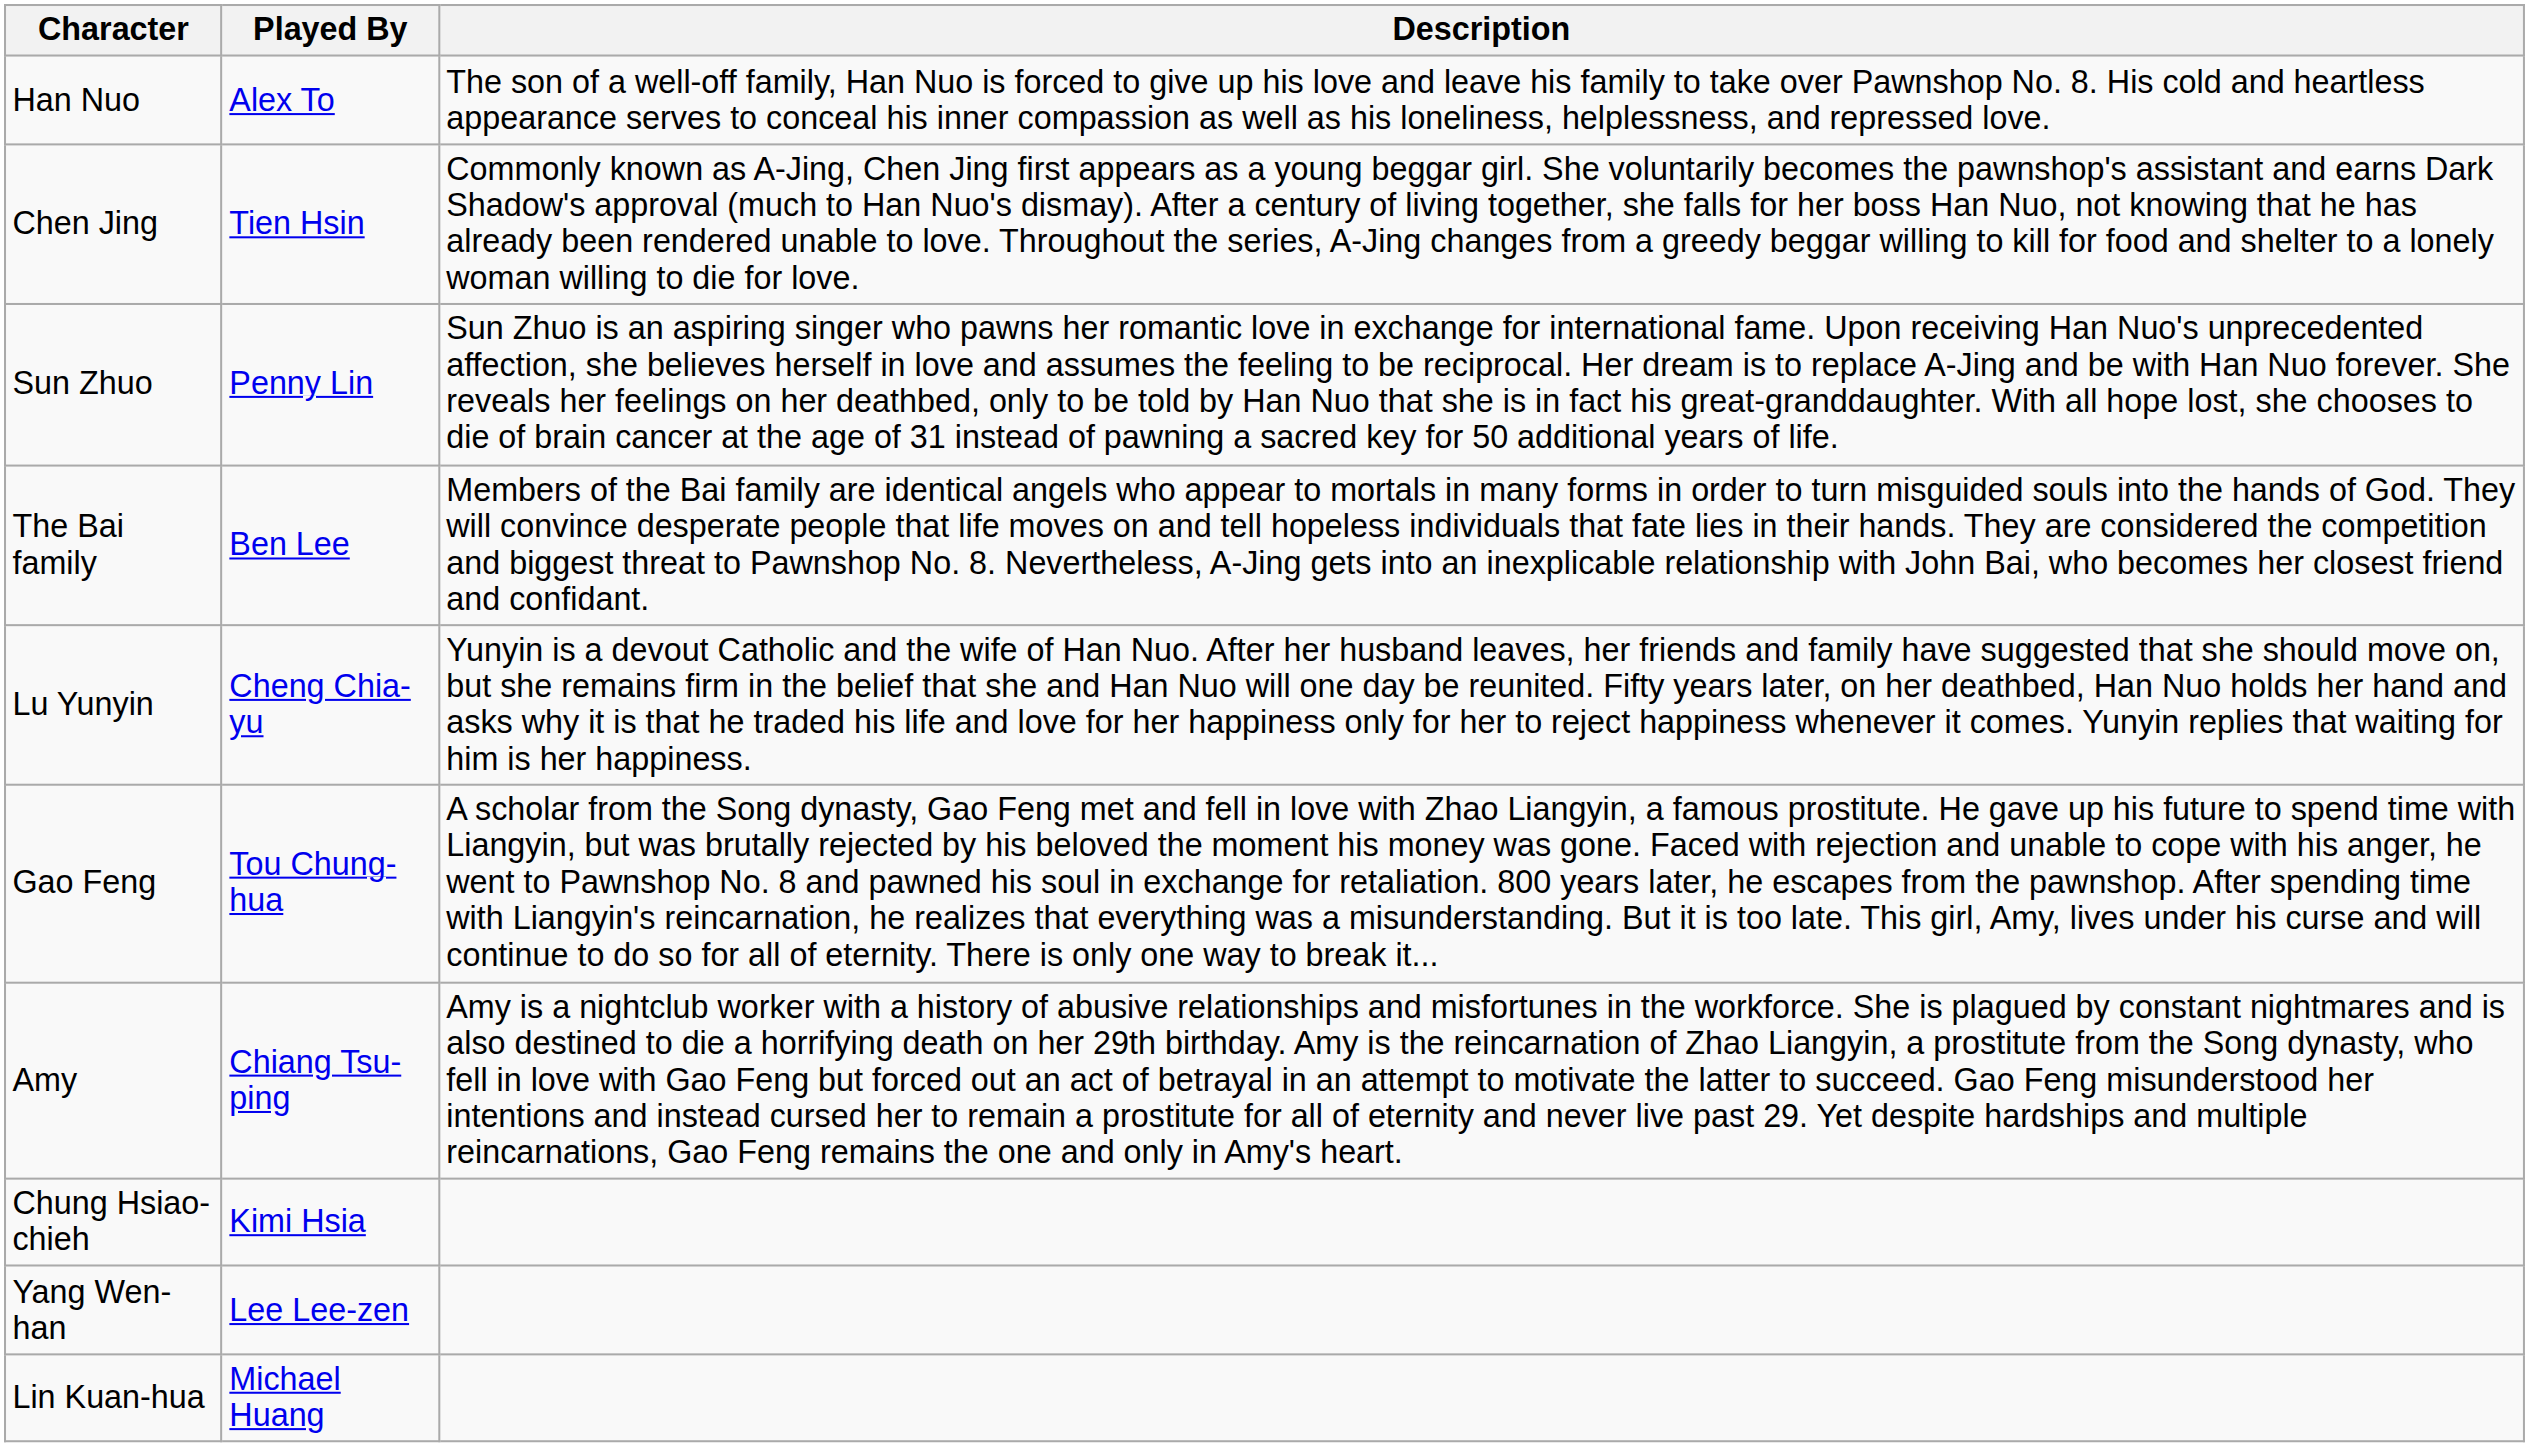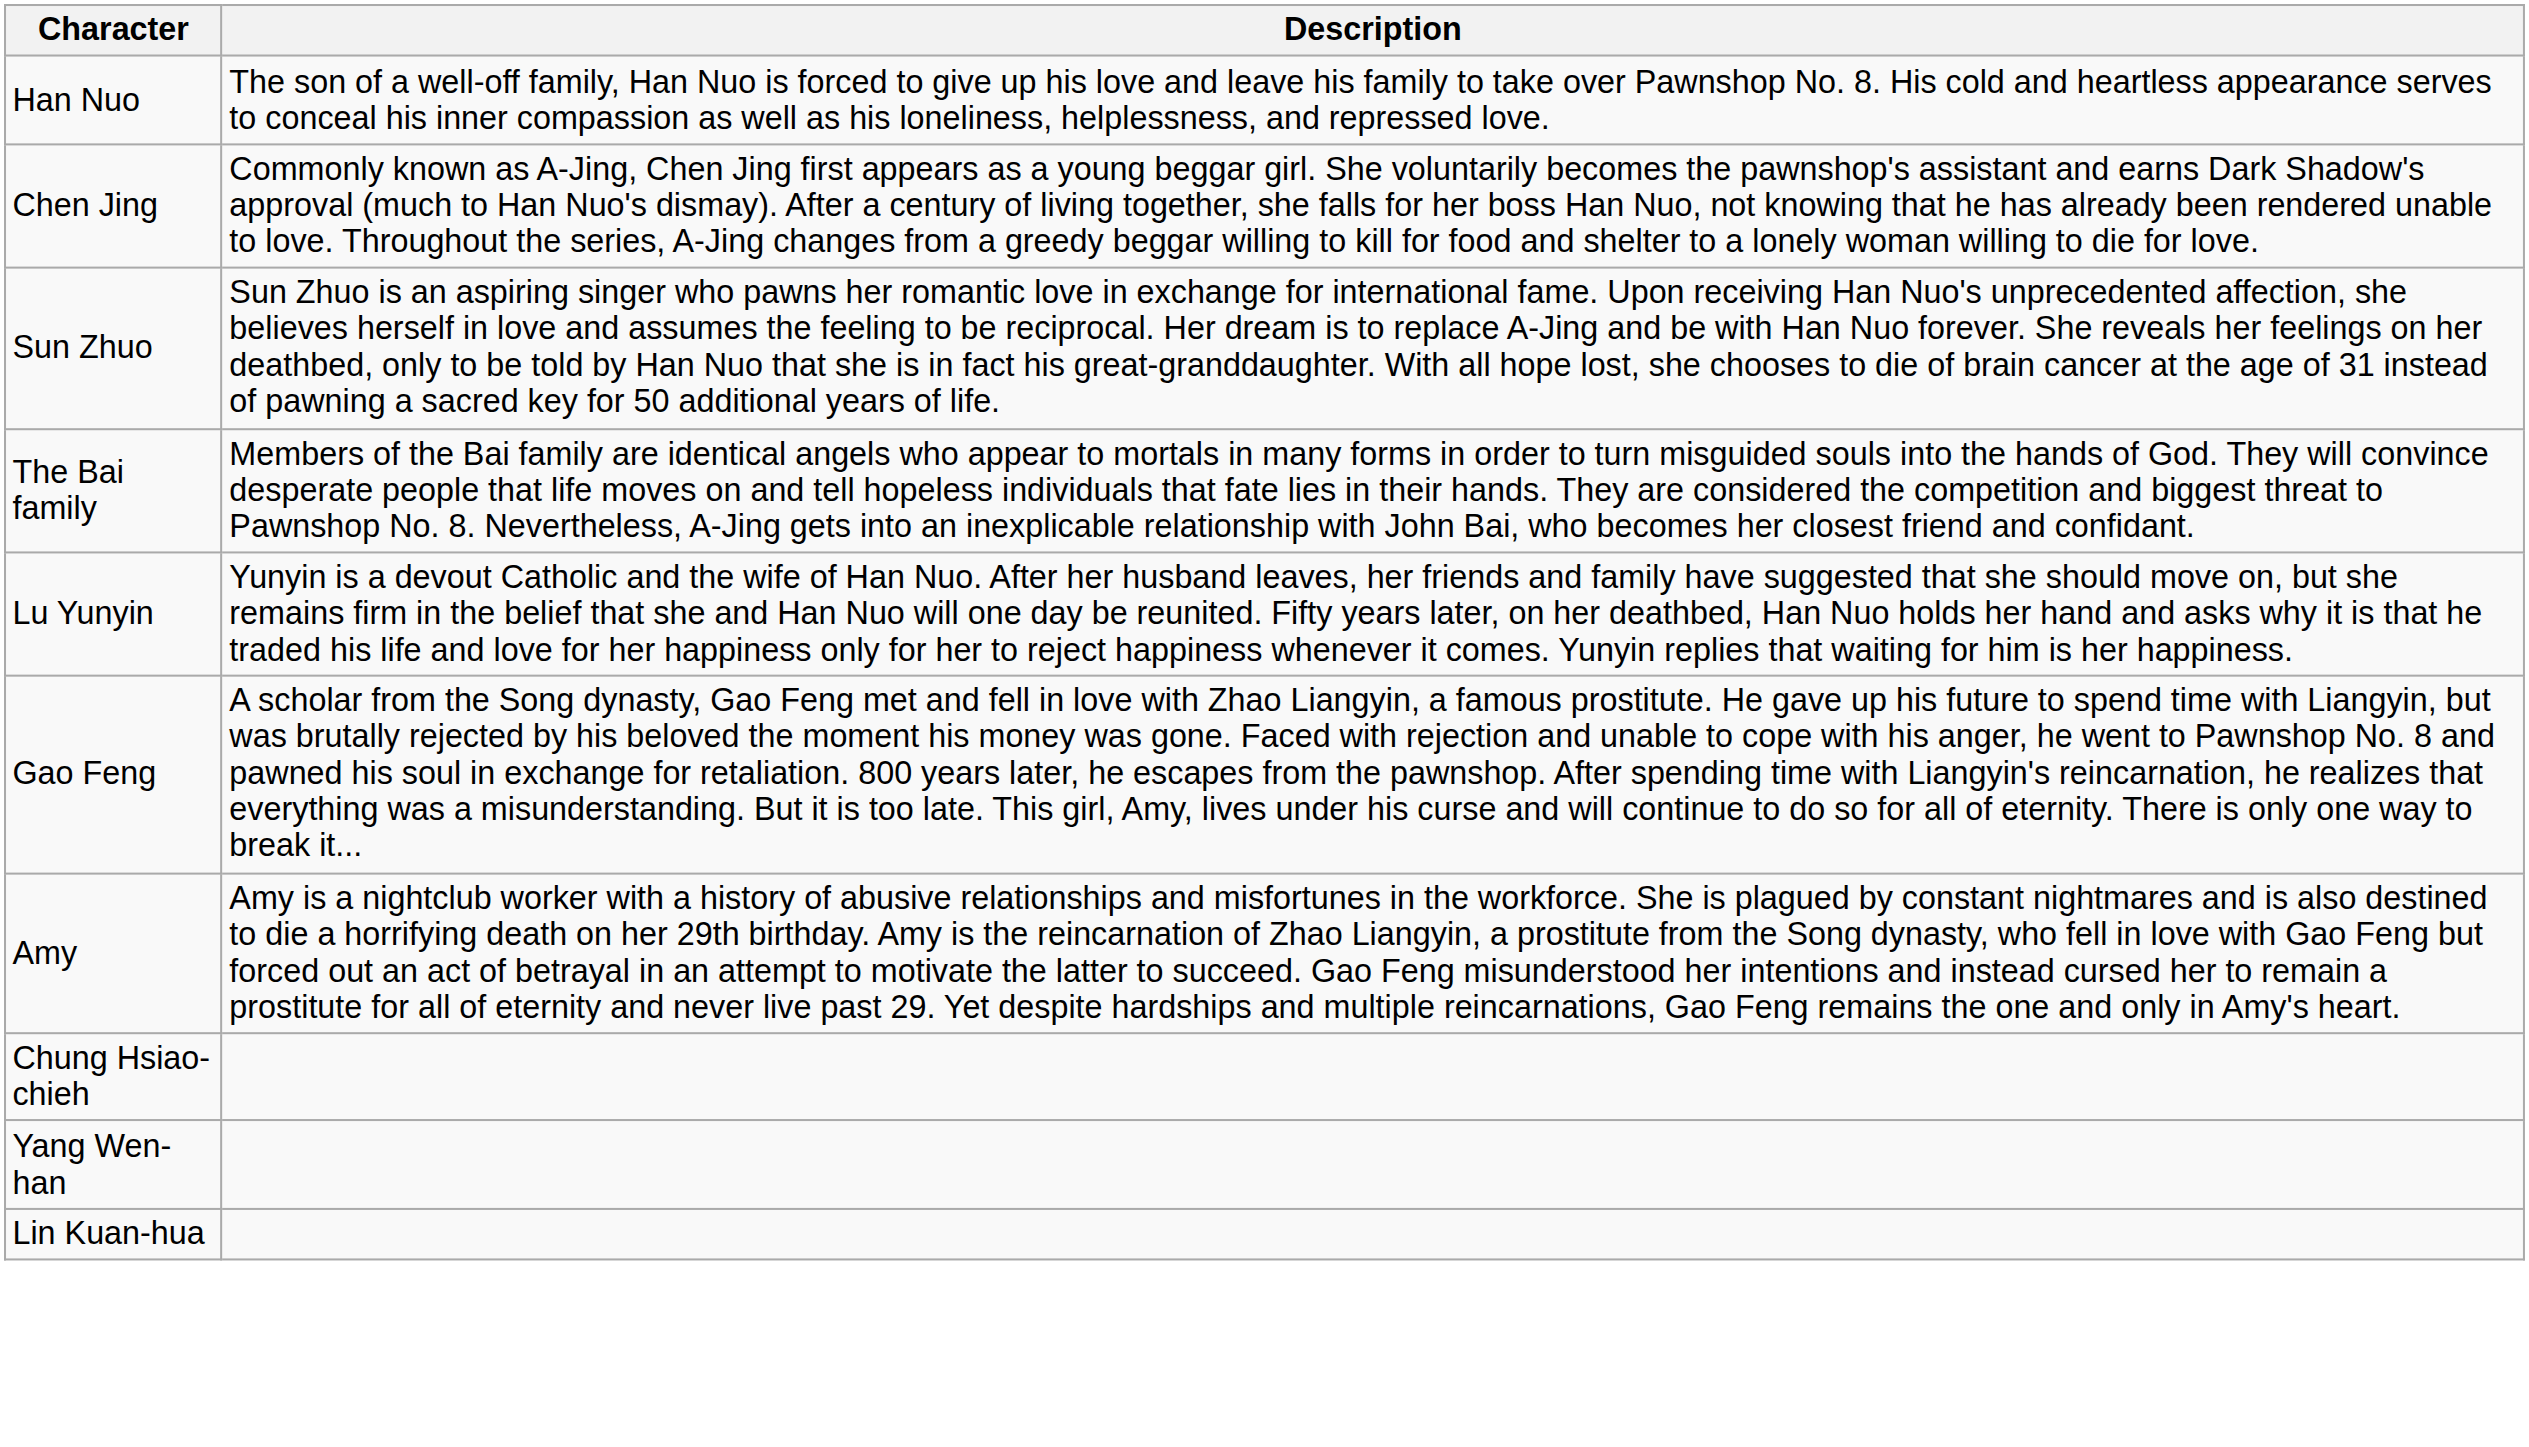 <table class="wikitable sortable">
 <tr>
 <th width="100px">Character</th>
-<th width="100px">Played By</th>
 <th>Description</th>
 </tr>
 <tr>
 <td>Han Nuo</td>
-<td><a href='#'>Alex To</a></td>
 <td>The son of a well-off family, Han Nuo is forced to give up his love and leave his family to take over Pawnshop No. 8. His cold and heartless appearance serves to conceal his inner compassion as well as his loneliness, helplessness, and repressed love.</td>
 </tr>
 <tr>
 <td>Chen Jing</td>
-<td><a href='#'>Tien Hsin</a></td>
 <td>Commonly known as A-Jing, Chen Jing first appears as a young beggar girl. She voluntarily becomes the pawnshop's assistant and earns Dark Shadow's approval (much to Han Nuo's dismay). After a century of living together, she falls for her boss Han Nuo, not knowing that he has already been rendered unable to love. Throughout the series, A-Jing changes from a greedy beggar willing to kill for food and shelter to a lonely woman willing to die for love.</td>
 </tr>
 <tr>
 <td>Sun Zhuo</td>
-<td><a href='#'>Penny Lin</a></td>
 <td>Sun Zhuo is an aspiring singer who pawns her romantic love in exchange for international fame. Upon receiving Han Nuo's unprecedented affection, she believes herself in love and assumes the feeling to be reciprocal. Her dream is to replace A-Jing and be with Han Nuo forever. She reveals her feelings on her deathbed, only to be told by Han Nuo that she is in fact his great-granddaughter. With all hope lost, she chooses to die of brain cancer at the age of 31 instead of pawning a sacred key for 50 additional years of life.</td>
 </tr>
 <tr>
 <td>The Bai family</td>
-<td><a href='#'>Ben Lee</a></td>
 <td>Members of the Bai family are identical angels who appear to mortals in many forms in order to turn misguided souls into the hands of God. They will convince desperate people that life moves on and tell hopeless individuals that fate lies in their hands. They are considered the competition and biggest threat to Pawnshop No. 8. Nevertheless, A-Jing gets into an inexplicable relationship with John Bai, who becomes her closest friend and confidant.</td>
 </tr>
 <tr>
 <td>Lu Yunyin</td>
-<td><a href='#'>Cheng Chia-yu</a></td>
 <td>Yunyin is a devout Catholic and the wife of Han Nuo. After her husband leaves, her friends and family have suggested that she should move on, but she remains firm in the belief that she and Han Nuo will one day be reunited. Fifty years later, on her deathbed, Han Nuo holds her hand and asks why it is that he traded his life and love for her happiness only for her to reject happiness whenever it comes. Yunyin replies that waiting for him is her happiness.</td>
 </tr>
 <tr>
 <td>Gao Feng</td>
-<td><a href='#'>Tou Chung-hua</a></td>
 <td>A scholar from the Song dynasty, Gao Feng met and fell in love with Zhao Liangyin, a famous prostitute. He gave up his future to spend time with Liangyin, but was brutally rejected by his beloved the moment his money was gone. Faced with rejection and unable to cope with his anger, he went to Pawnshop No. 8 and pawned his soul in exchange for retaliation. 800 years later, he escapes from the pawnshop. After spending time with Liangyin's reincarnation, he realizes that everything was a misunderstanding. But it is too late. This girl, Amy, lives under his curse and will continue to do so for all of eternity. There is only one way to break it...</td>
 </tr>
 <tr>
 <td>Amy</td>
-<td><a href='#'>Chiang Tsu-ping</a></td>
 <td>Amy is a nightclub worker with a history of abusive relationships and misfortunes in the workforce. She is plagued by constant nightmares and is also destined to die a horrifying death on her 29th birthday. Amy is the reincarnation of Zhao Liangyin, a prostitute from the Song dynasty, who fell in love with Gao Feng but forced out an act of betrayal in an attempt to motivate the latter to succeed. Gao Feng misunderstood her intentions and instead cursed her to remain a prostitute for all of eternity and never live past 29. Yet despite hardships and multiple reincarnations, Gao Feng remains the one and only in Amy's heart.</td>
 </tr>
 <tr>
 <td>Chung Hsiao-chieh</td>
-<td><a href='#'>Kimi Hsia</a></td>
 <td></td>
 </tr>
 <tr>
 <td>Yang Wen-han</td>
-<td><a href='#'>Lee Lee-zen</a></td>
 <td></td>
 </tr>
 <tr>
 <td>Lin Kuan-hua</td>
-<td><a href='#'>Michael Huang</a></td>
 <td></td>
 </tr>
 </table>
